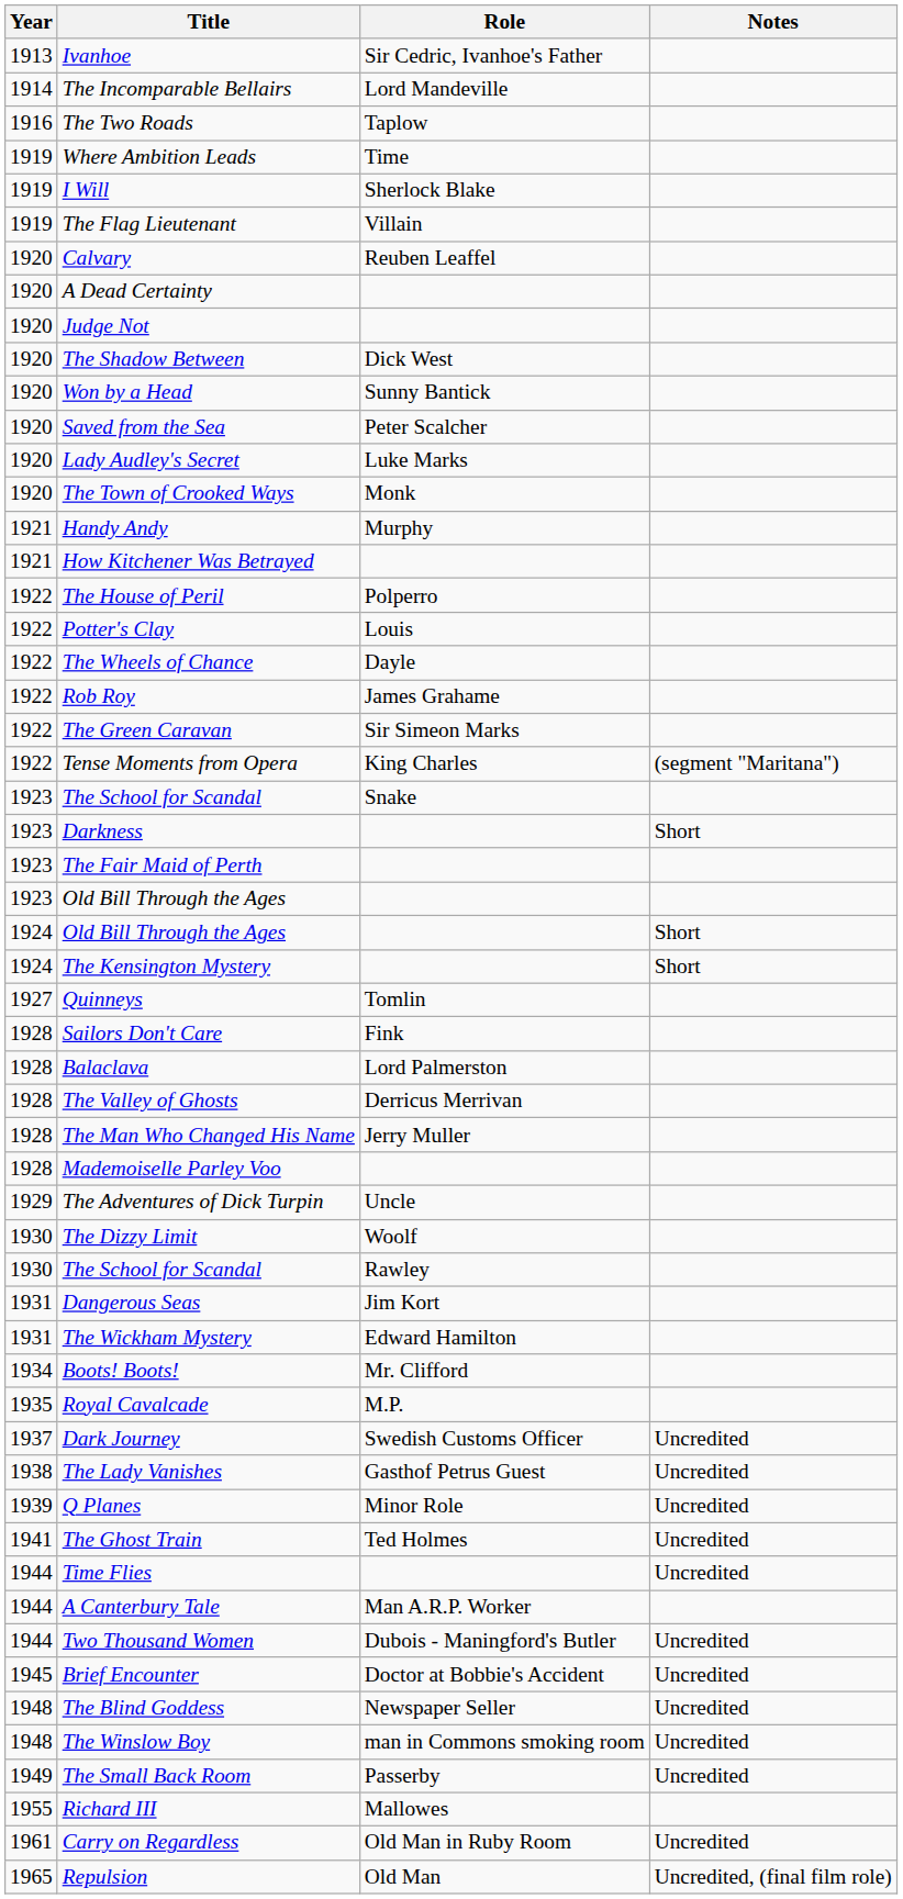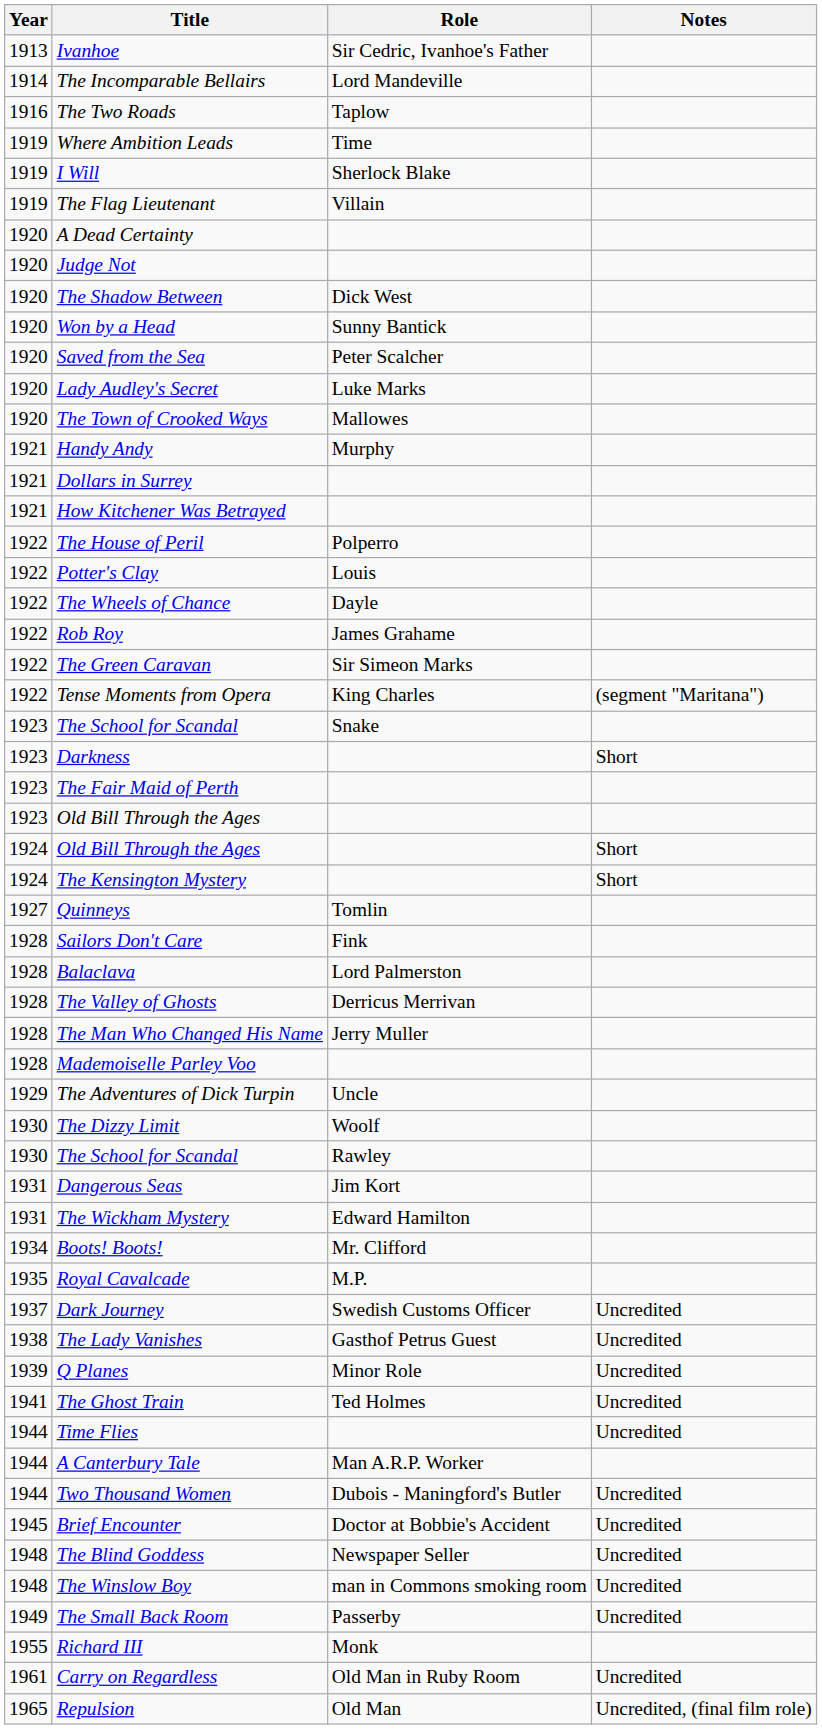 <table class="wikitable">
 <tr>
 <th>Year</th>
 <th>Title</th>
 <th>Role</th>
 <th>Notes</th>
 </tr>
 <tr>
 <td>1913</td>
 <td><em><a href='#'>Ivanhoe</a></em></td>
 <td>Sir Cedric, Ivanhoe's Father</td>
 <td></td>
 </tr>
 <tr>
 <td>1914</td>
 <td><em>The Incomparable Bellairs</em></td>
 <td>Lord Mandeville</td>
 <td></td>
 </tr>
 <tr>
 <td>1916</td>
 <td><em>The Two Roads</em></td>
 <td>Taplow</td>
 <td></td>
 </tr>
 <tr>
 <td>1919</td>
 <td><em>Where Ambition Leads</em></td>
 <td>Time</td>
 <td></td>
 </tr>
 <tr>
 <td>1919</td>
 <td><em><a href='#'>I Will</a></em></td>
 <td>Sherlock Blake</td>
 <td></td>
 </tr>
 <tr>
 <td>1919</td>
 <td><em>The Flag Lieutenant</em></td>
 <td>Villain</td>
 <td></td>
 </tr>
 <tr>
 <td>1920</td>
-<td><em><a href='#'>Calvary</a></em></td>
-<td>Reuben Leaffel</td>
-<td></td>
-</tr>
-<tr>
-<td>1920</td>
 <td><em>A Dead Certainty</em></td>
 <td></td>
 <td></td>
 </tr>
 <tr>
 <td>1920</td>
 <td><em><a href='#'>Judge Not</a></em></td>
 <td></td>
 <td></td>
 </tr>
 <tr>
 <td>1920</td>
 <td><em><a href='#'>The Shadow Between</a></em></td>
 <td>Dick West</td>
 <td></td>
 </tr>
 <tr>
 <td>1920</td>
 <td><em><a href='#'>Won by a Head</a></em></td>
 <td>Sunny Bantick</td>
 <td></td>
 </tr>
 <tr>
 <td>1920</td>
 <td><em><a href='#'>Saved from the Sea</a></em></td>
 <td>Peter Scalcher</td>
 <td></td>
 </tr>
 <tr>
 <td>1920</td>
 <td><em><a href='#'>Lady Audley's Secret</a></em></td>
 <td>Luke Marks</td>
 <td></td>
 </tr>
 <tr>
 <td>1920</td>
 <td><em><a href='#'>The Town of Crooked Ways</a></em></td>
-<td>Monk</td>
+<td>Mallowes</td>
 <td></td>
 </tr>
 <tr>
 <td>1921</td>
 <td><em><a href='#'>Handy Andy</a></em></td>
 <td>Murphy</td>
+<td></td>
+</tr>
+<tr>
+<td>1921</td>
+<td><em><a href='#'>Dollars in Surrey</a></em></td>
+<td></td>
 <td></td>
 </tr>
 <tr>
 <td>1921</td>
 <td><em><a href='#'>How Kitchener Was Betrayed</a></em></td>
 <td></td>
 <td></td>
 </tr>
 <tr>
 <td>1922</td>
 <td><em><a href='#'>The House of Peril</a></em></td>
 <td>Polperro</td>
 <td></td>
 </tr>
 <tr>
 <td>1922</td>
 <td><em><a href='#'>Potter's Clay</a></em></td>
 <td>Louis</td>
 <td></td>
 </tr>
 <tr>
 <td>1922</td>
 <td><em><a href='#'>The Wheels of Chance</a></em></td>
 <td>Dayle</td>
 <td></td>
 </tr>
 <tr>
 <td>1922</td>
 <td><em><a href='#'>Rob Roy</a></em></td>
 <td>James Grahame</td>
 <td></td>
 </tr>
 <tr>
 <td>1922</td>
 <td><em><a href='#'>The Green Caravan</a></em></td>
 <td>Sir Simeon Marks</td>
 <td></td>
 </tr>
 <tr>
 <td>1922</td>
 <td><em>Tense Moments from Opera</em></td>
 <td>King Charles</td>
 <td>(segment "Maritana")</td>
 </tr>
 <tr>
 <td>1923</td>
 <td><em><a href='#'>The School for Scandal</a></em></td>
 <td>Snake</td>
 <td></td>
 </tr>
 <tr>
 <td>1923</td>
 <td><em><a href='#'>Darkness</a></em></td>
 <td></td>
 <td>Short</td>
 </tr>
 <tr>
 <td>1923</td>
 <td><em><a href='#'>The Fair Maid of Perth</a></em></td>
 <td></td>
 <td></td>
 </tr>
 <tr>
 <td>1923</td>
 <td><em>Old Bill Through the Ages</em></td>
 <td></td>
 <td></td>
 </tr>
 <tr>
 <td>1924</td>
 <td><em><a href='#'>Old Bill Through the Ages</a></em></td>
 <td></td>
 <td>Short</td>
 </tr>
 <tr>
 <td>1924</td>
 <td><em><a href='#'>The Kensington Mystery</a></em></td>
 <td></td>
 <td>Short</td>
 </tr>
 <tr>
 <td>1927</td>
 <td><em><a href='#'>Quinneys</a></em></td>
 <td>Tomlin</td>
 <td></td>
 </tr>
 <tr>
 <td>1928</td>
 <td><em><a href='#'>Sailors Don't Care</a></em></td>
 <td>Fink</td>
 <td></td>
 </tr>
 <tr>
 <td>1928</td>
 <td><em><a href='#'>Balaclava</a></em></td>
 <td>Lord Palmerston</td>
 <td></td>
 </tr>
 <tr>
 <td>1928</td>
 <td><em><a href='#'>The Valley of Ghosts</a></em></td>
 <td>Derricus Merrivan</td>
 <td></td>
 </tr>
 <tr>
 <td>1928</td>
 <td><em><a href='#'>The Man Who Changed His Name</a></em></td>
 <td>Jerry Muller</td>
 <td></td>
 </tr>
 <tr>
 <td>1928</td>
 <td><em><a href='#'>Mademoiselle Parley Voo</a></em></td>
 <td></td>
 <td></td>
 </tr>
 <tr>
 <td>1929</td>
 <td><em>The Adventures of Dick Turpin</em></td>
 <td>Uncle</td>
 <td></td>
 </tr>
 <tr>
 <td>1930</td>
 <td><em><a href='#'>The Dizzy Limit</a></em></td>
 <td>Woolf</td>
 <td></td>
 </tr>
 <tr>
 <td>1930</td>
 <td><em><a href='#'>The School for Scandal</a></em></td>
 <td>Rawley</td>
 <td></td>
 </tr>
 <tr>
 <td>1931</td>
 <td><em><a href='#'>Dangerous Seas</a></em></td>
 <td>Jim Kort</td>
 <td></td>
 </tr>
 <tr>
 <td>1931</td>
 <td><em><a href='#'>The Wickham Mystery</a></em></td>
 <td>Edward Hamilton</td>
 <td></td>
 </tr>
 <tr>
 <td>1934</td>
 <td><em><a href='#'>Boots! Boots!</a></em></td>
 <td>Mr. Clifford</td>
 <td></td>
 </tr>
 <tr>
 <td>1935</td>
 <td><em><a href='#'>Royal Cavalcade</a></em></td>
 <td>M.P.</td>
 <td></td>
 </tr>
 <tr>
 <td>1937</td>
 <td><em><a href='#'>Dark Journey</a></em></td>
 <td>Swedish Customs Officer</td>
 <td>Uncredited</td>
 </tr>
 <tr>
 <td>1938</td>
 <td><em><a href='#'>The Lady Vanishes</a></em></td>
 <td>Gasthof Petrus Guest</td>
 <td>Uncredited</td>
 </tr>
 <tr>
 <td>1939</td>
 <td><em><a href='#'>Q Planes</a></em></td>
 <td>Minor Role</td>
 <td>Uncredited</td>
 </tr>
 <tr>
 <td>1941</td>
 <td><em><a href='#'>The Ghost Train</a></em></td>
 <td>Ted Holmes</td>
 <td>Uncredited</td>
 </tr>
 <tr>
 <td>1944</td>
 <td><em><a href='#'>Time Flies</a></em></td>
 <td></td>
 <td>Uncredited</td>
 </tr>
 <tr>
 <td>1944</td>
 <td><em><a href='#'>A Canterbury Tale</a></em></td>
 <td>Man A.R.P. Worker</td>
 <td></td>
 </tr>
 <tr>
 <td>1944</td>
 <td><em><a href='#'>Two Thousand Women</a></em></td>
 <td>Dubois - Maningford's Butler</td>
 <td>Uncredited</td>
 </tr>
 <tr>
 <td>1945</td>
 <td><em><a href='#'>Brief Encounter</a></em></td>
 <td>Doctor at Bobbie's Accident</td>
 <td>Uncredited</td>
 </tr>
 <tr>
 <td>1948</td>
 <td><em><a href='#'>The Blind Goddess</a></em></td>
 <td>Newspaper Seller</td>
 <td>Uncredited</td>
 </tr>
 <tr>
 <td>1948</td>
 <td><em><a href='#'>The Winslow Boy</a></em></td>
 <td>man in Commons smoking room</td>
 <td>Uncredited</td>
 </tr>
 <tr>
 <td>1949</td>
 <td><em><a href='#'>The Small Back Room</a></em></td>
 <td>Passerby</td>
 <td>Uncredited</td>
 </tr>
 <tr>
 <td>1955</td>
 <td><em><a href='#'>Richard III</a></em></td>
-<td>Mallowes</td>
+<td>Monk</td>
 <td></td>
 </tr>
 <tr>
 <td>1961</td>
 <td><em><a href='#'>Carry on Regardless</a></em></td>
 <td>Old Man in Ruby Room</td>
 <td>Uncredited</td>
 </tr>
 <tr>
 <td>1965</td>
 <td><em><a href='#'>Repulsion</a></em></td>
 <td>Old Man</td>
 <td>Uncredited, (final film role)</td>
 </tr>
 </table>
